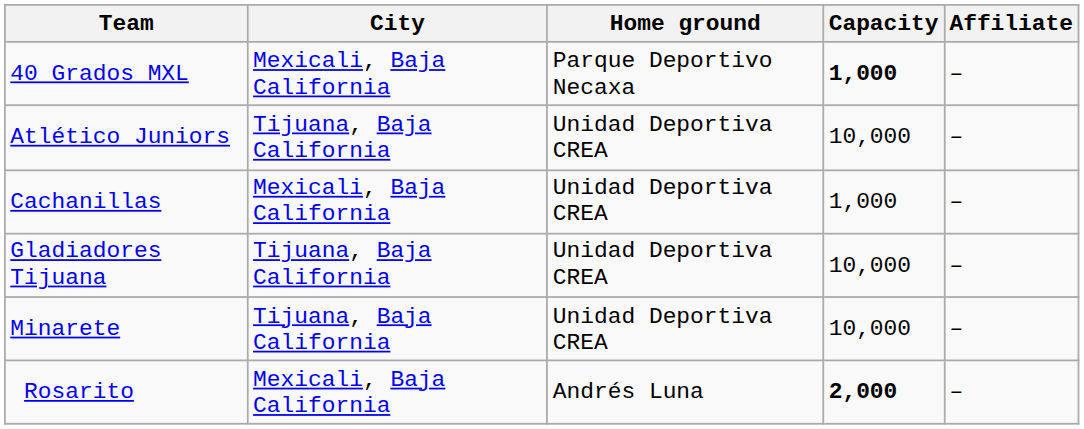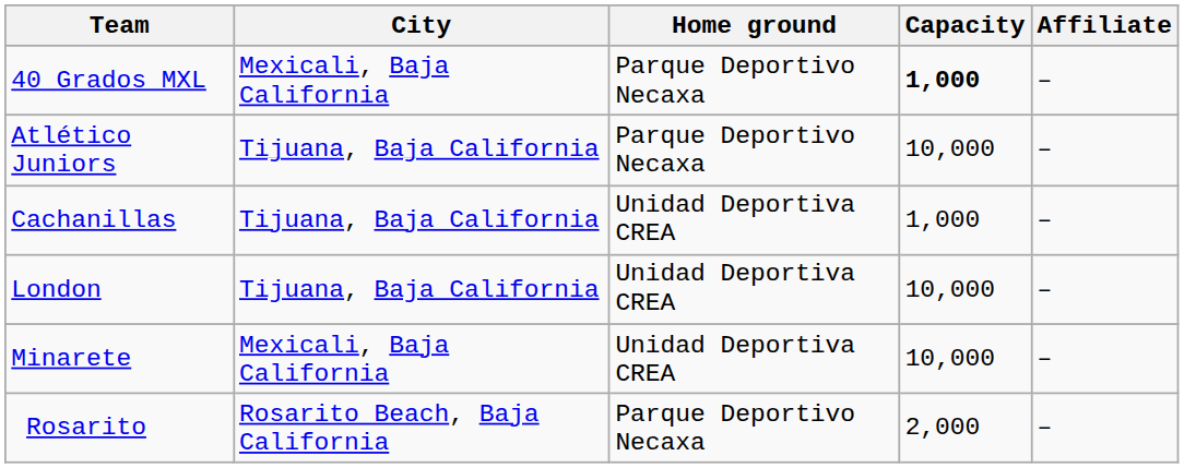 <table class="wikitable sortable">
 <tr>
 <th>Team</th>
 <th>City</th>
 <th>Home ground</th>
 <th>Capacity</th>
 <th>Affiliate</th>
 </tr>
 <tr>
 <td><a href='#'>40 Grados MXL</a></td>
 <td><a href='#'>Mexicali</a>, <a href='#'>Baja California</a></td>
 <td>Parque Deportivo Necaxa</td>
 <td><strong>1,000</strong></td>
 <td>–</td>
 </tr>
 <tr>
 <td><a href='#'>Atlético Juniors</a></td>
 <td><a href='#'>Tijuana</a>, <a href='#'>Baja California</a></td>
-<td>Unidad Deportiva CREA</td>
+<td>Parque Deportivo Necaxa</td>
 <td>10,000</td>
 <td>–</td>
 </tr>
 <tr>
 <td><a href='#'>Cachanillas</a></td>
-<td><a href='#'>Mexicali</a>, <a href='#'>Baja California</a></td>
+<td><a href='#'>Tijuana</a>, <a href='#'>Baja California</a></td>
 <td>Unidad Deportiva CREA</td>
 <td>1,000</td>
 <td>–</td>
 </tr>
 <tr>
-<td><a href='#'>Gladiadores Tijuana</a></td>
+<td><a href='#'>London</a></td>
 <td><a href='#'>Tijuana</a>, <a href='#'>Baja California</a></td>
 <td>Unidad Deportiva CREA</td>
 <td>10,000</td>
 <td>–</td>
 </tr>
 <tr>
 <td><a href='#'>Minarete</a></td>
-<td><a href='#'>Tijuana</a>, <a href='#'>Baja California</a></td>
+<td><a href='#'>Mexicali</a>, <a href='#'>Baja California</a></td>
 <td>Unidad Deportiva CREA</td>
 <td>10,000</td>
 <td>–</td>
 </tr>
 <tr>
 <td> <a href='#'>Rosarito</a></td>
-<td><a href='#'>Mexicali</a>, <a href='#'>Baja California</a></td>
-<td>Andrés Luna</td>
-<td><strong>2,000</strong></td>
+<td><a href='#'>Rosarito Beach</a>, <a href='#'>Baja California</a></td>
+<td>Parque Deportivo Necaxa</td>
+<td>2,000</td>
 <td>–</td>
 </tr>
 </table>
